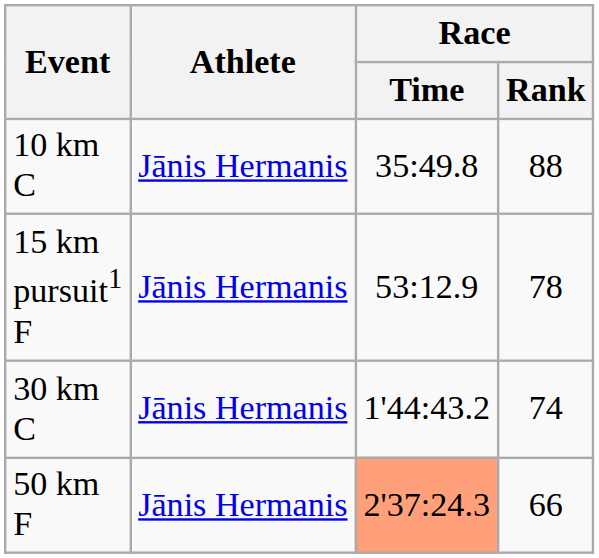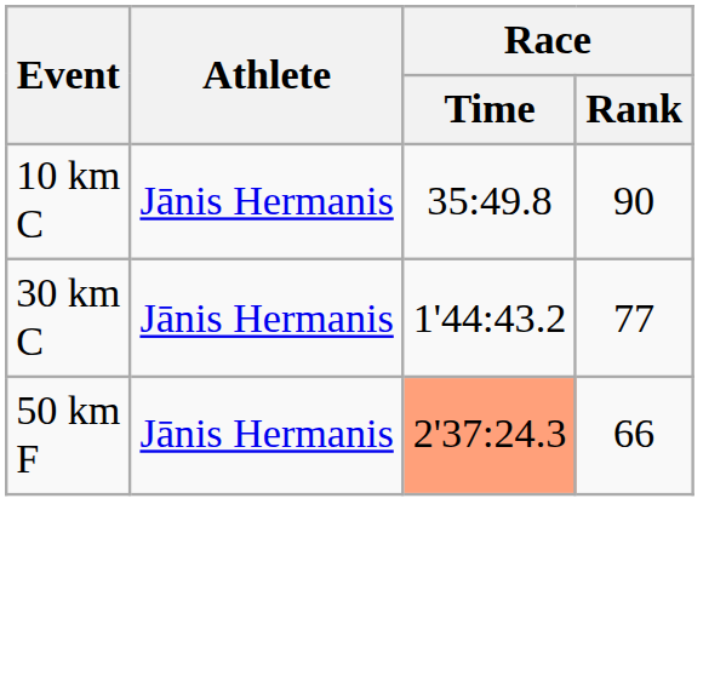 <table class="wikitable" border="1" style="font-size:90%">
 <tr>
 <th rowspan=2>Event</th>
 <th rowspan=2>Athlete</th>
 <th colspan=2>Race</th>
 </tr>
 <tr>
 <th>Time</th>
 <th>Rank</th>
 </tr>
 <tr>
 <td>10 km <br> C</td>
 <td><a href='#'>Jānis Hermanis</a></td>
 <td align=center>35:49.8</td>
-<td align=center>88</td>
-</tr>
-<tr>
-<td>15 km <br> pursuit<sup>1</sup> <br> F</td>
-<td><a href='#'>Jānis Hermanis</a></td>
-<td align=center>53:12.9</td>
-<td align=center>78</td>
+<td align=center>90</td>
 </tr>
 <tr>
 <td>30 km <br> C</td>
 <td><a href='#'>Jānis Hermanis</a></td>
 <td align=center>1'44:43.2</td>
-<td align=center>74</td>
+<td align=center>77</td>
 </tr>
 <tr>
 <td>50 km <br> F</td>
 <td><a href='#'>Jānis Hermanis</a></td>
 <td align=center style="background: lightsalmon;">2'37:24.3</td>
 <td align=center>66</td>
 </tr>
 </table>
